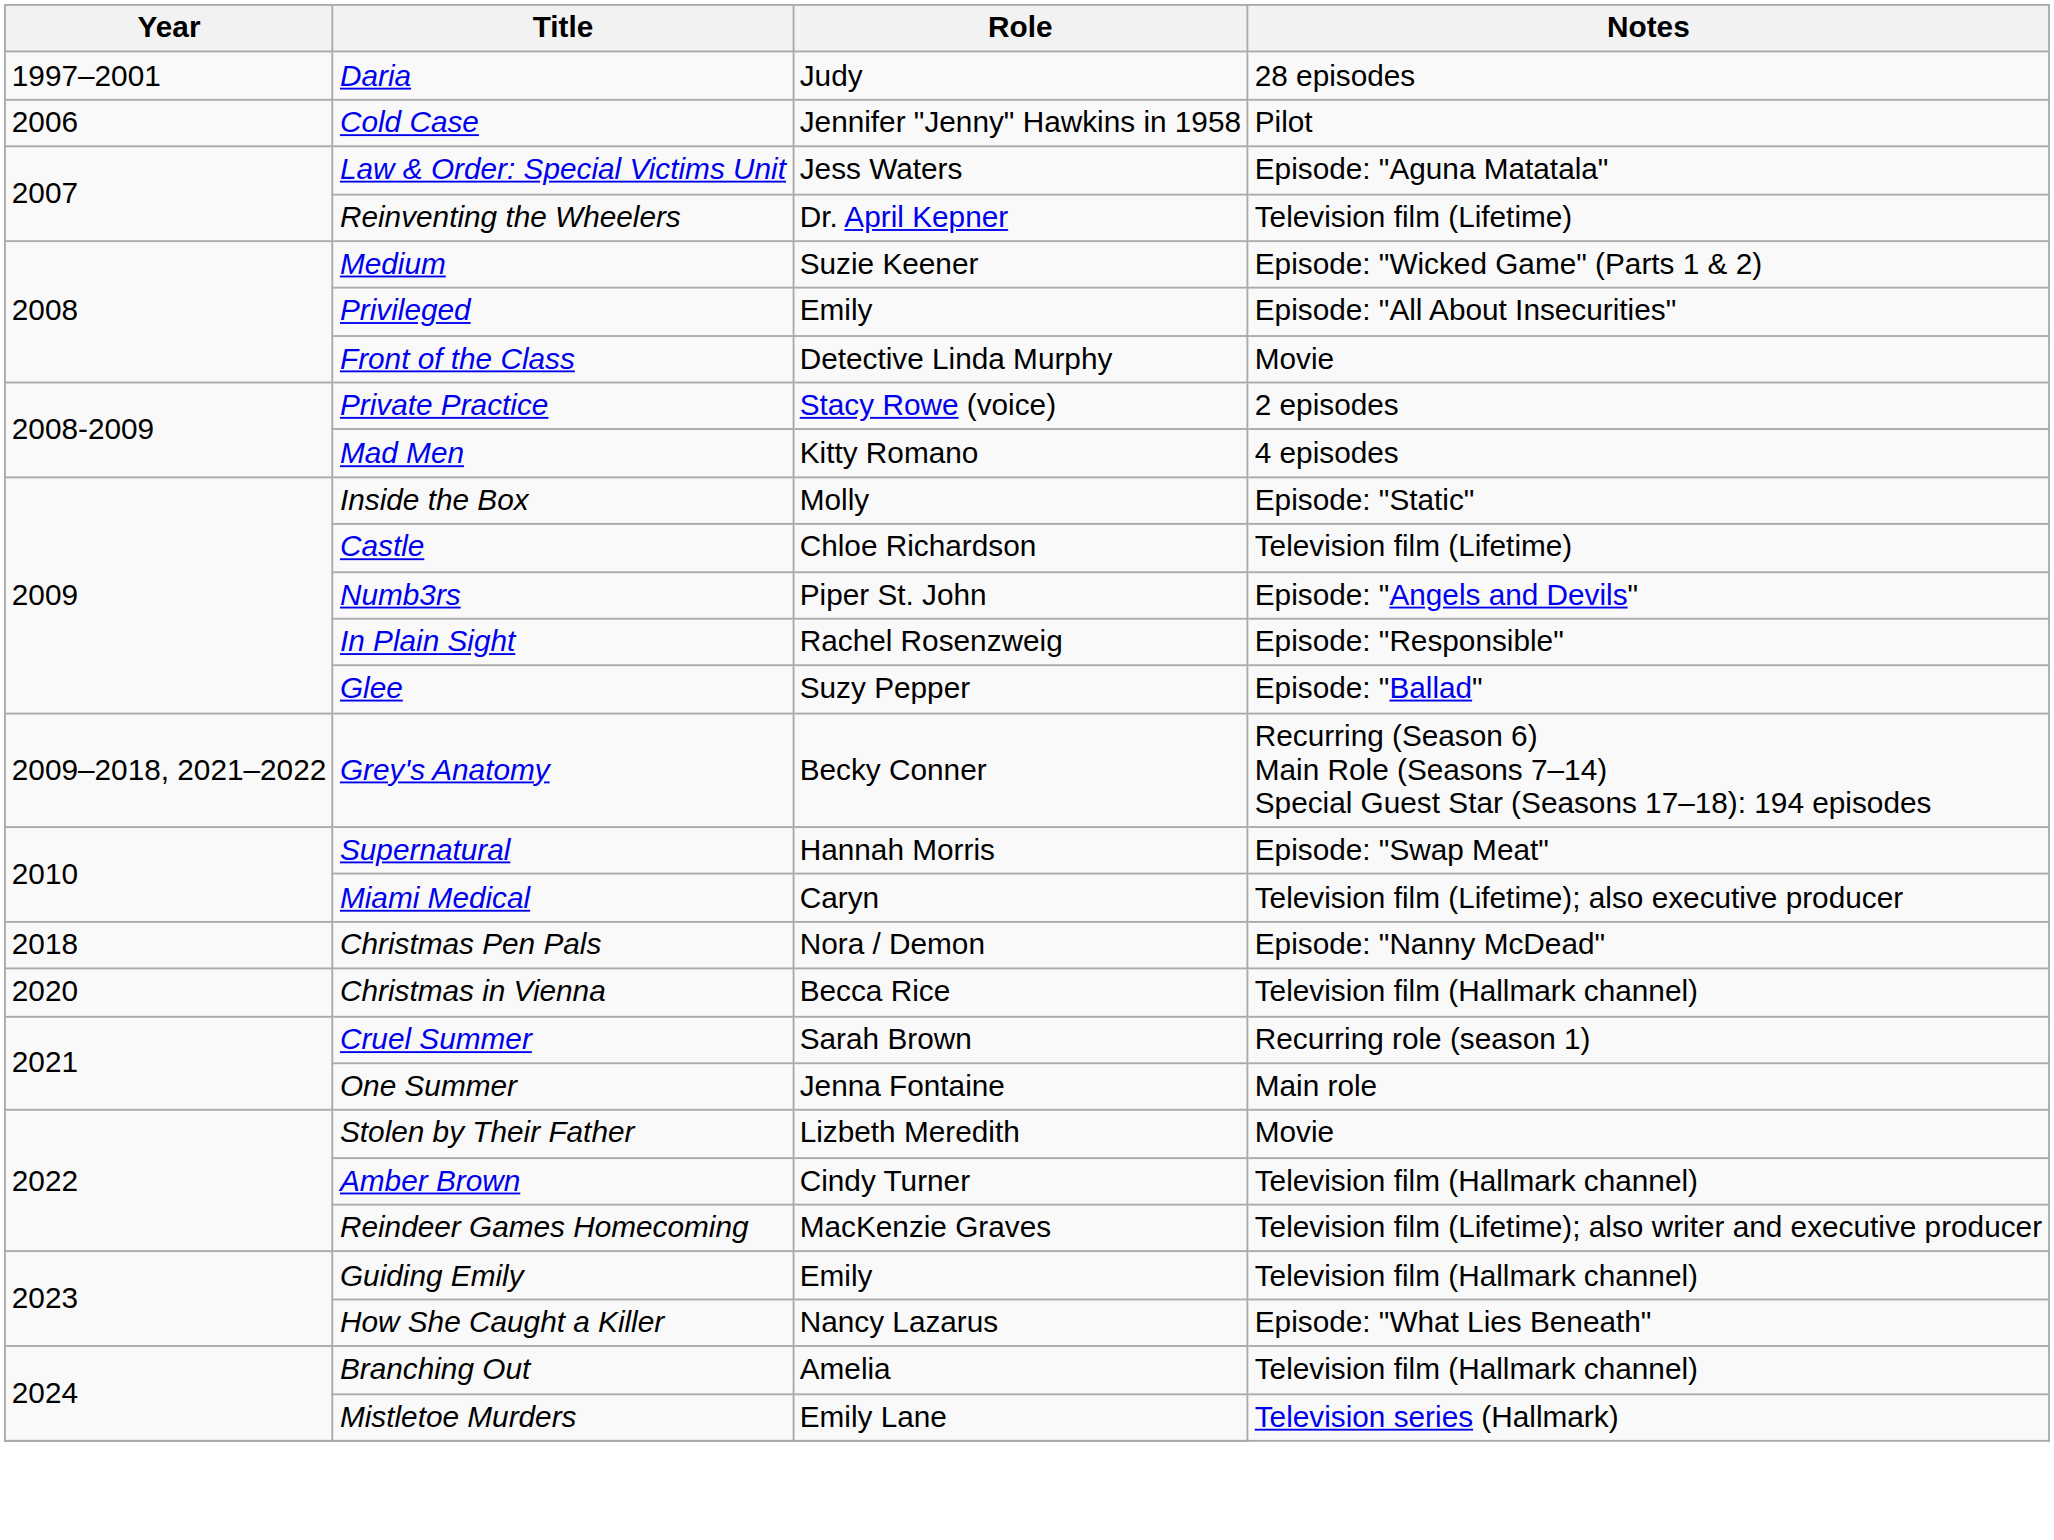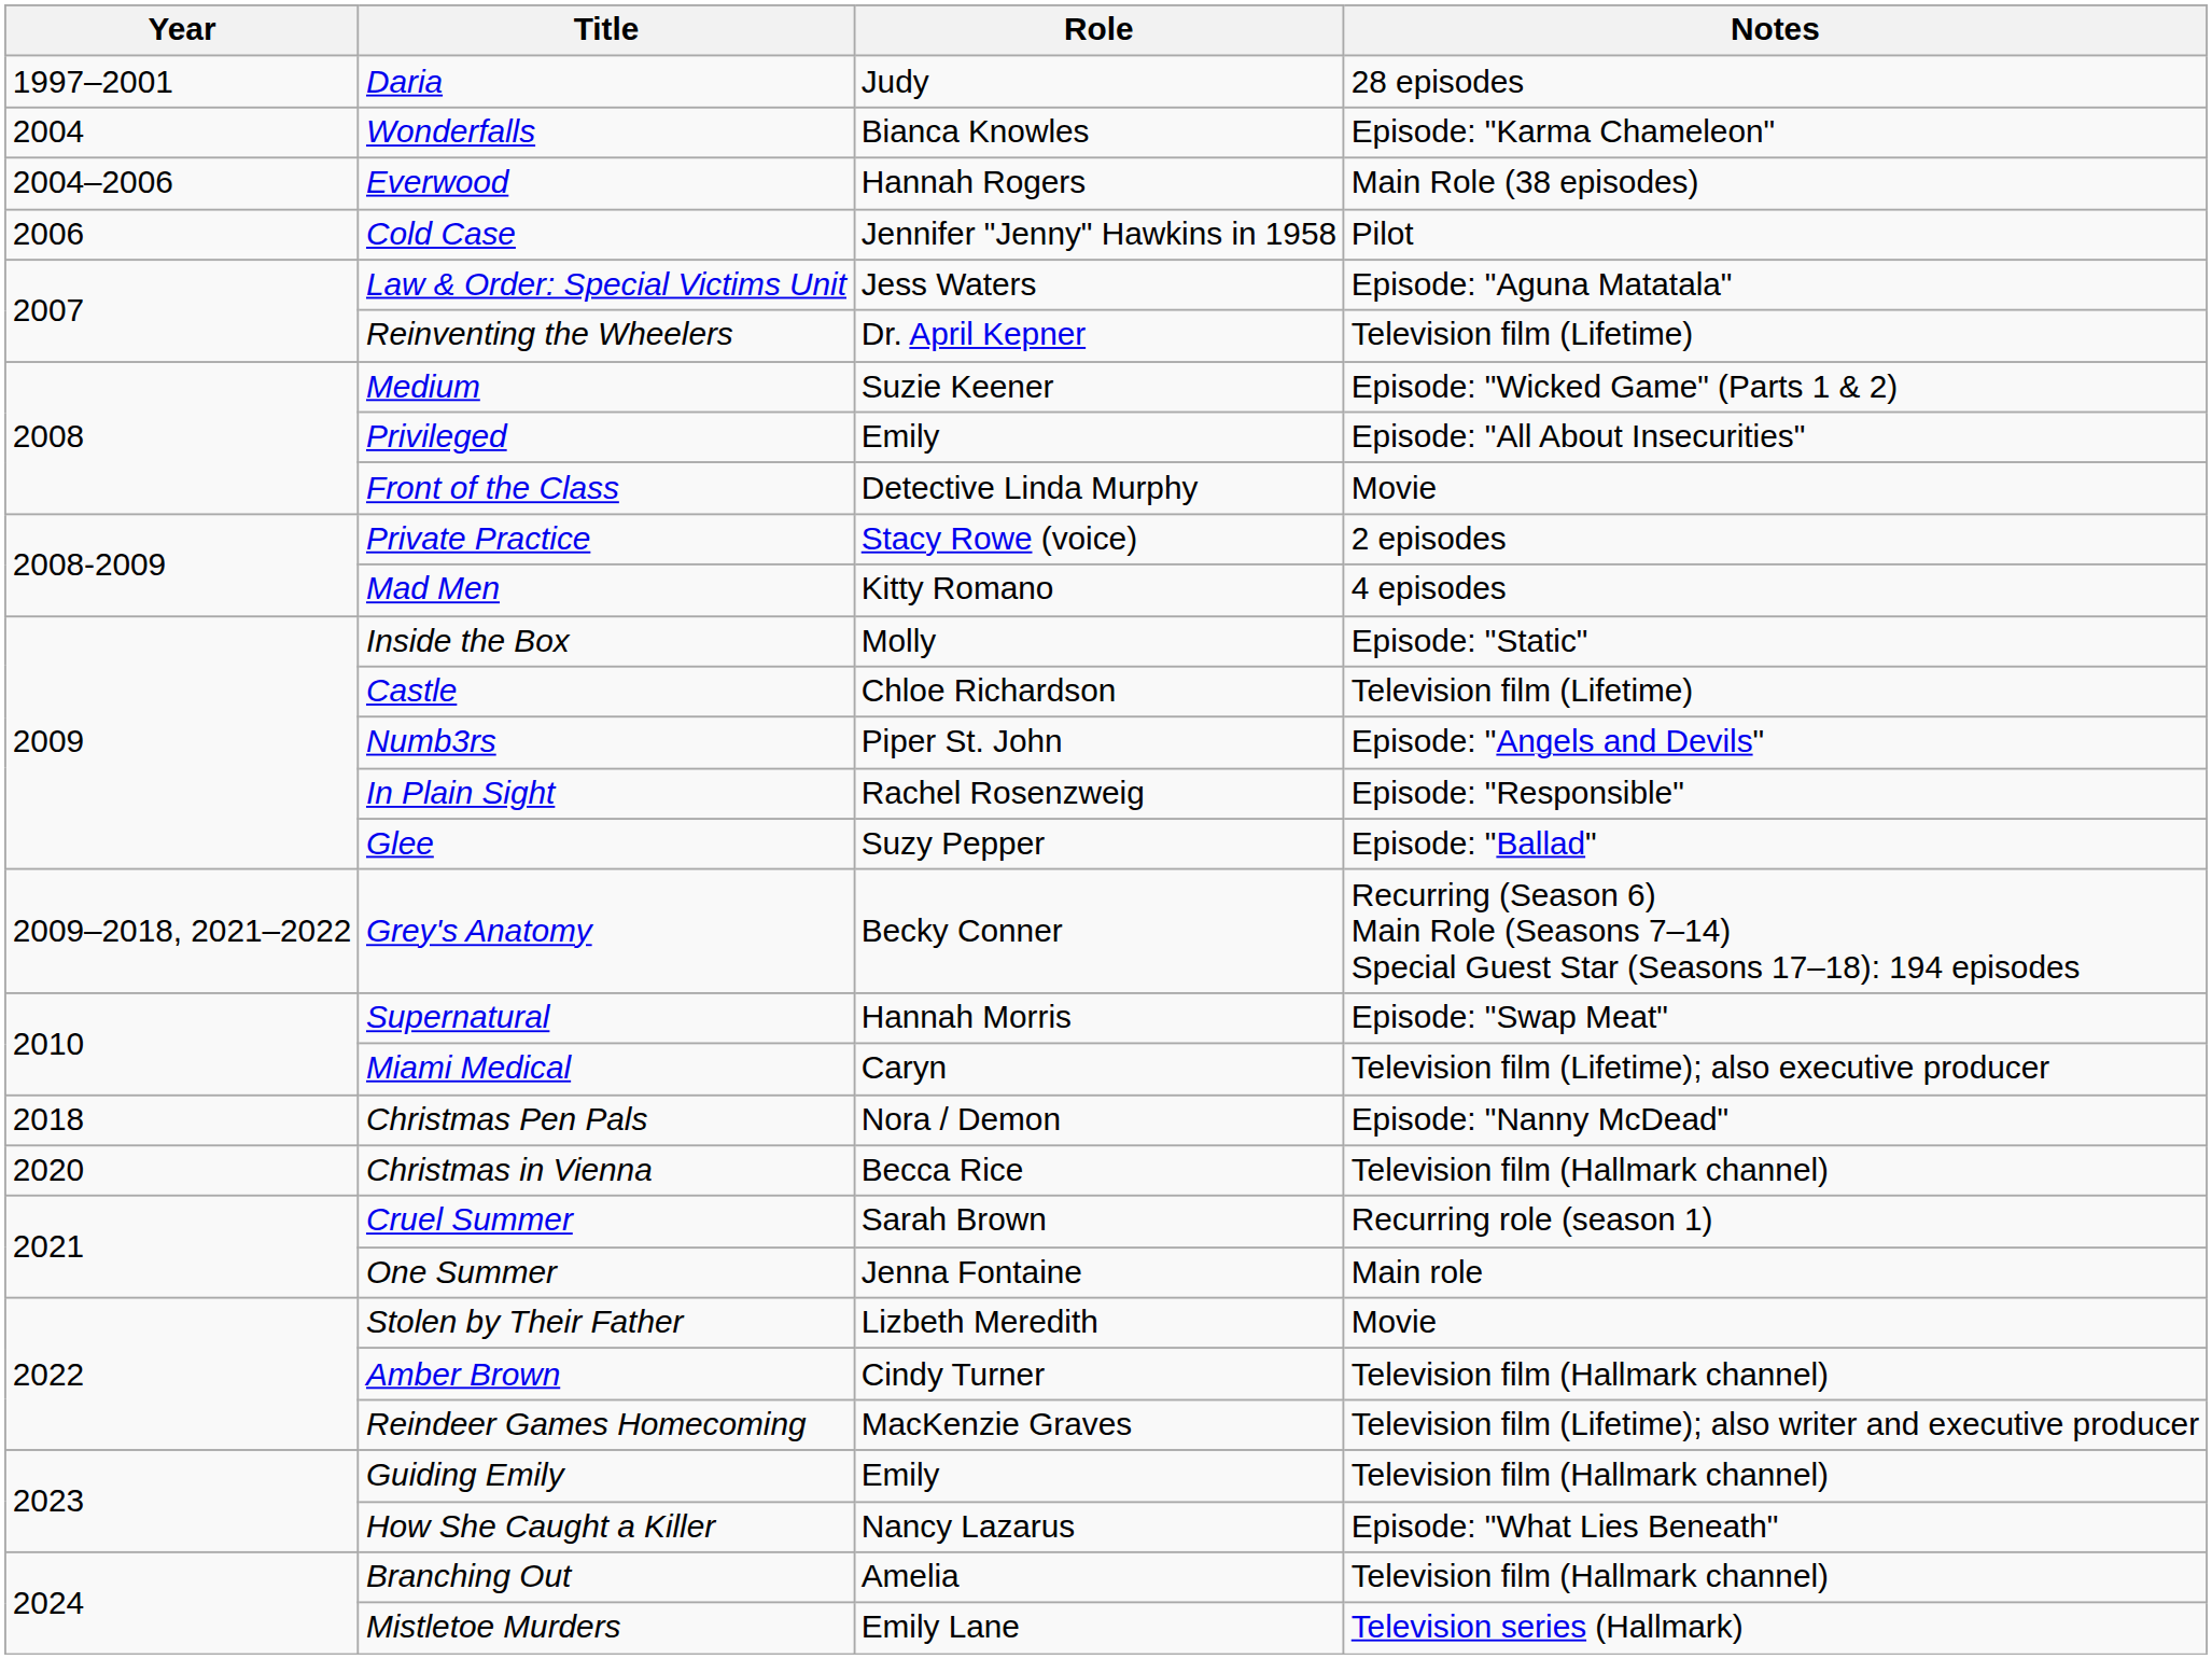 <table class="wikitable sortable">
 <tr>
 <th>Year</th>
 <th>Title</th>
 <th>Role</th>
 <th class="unsortable">Notes</th>
 </tr>
 <tr>
 <td>1997–2001</td>
 <td><em><a href='#'>Daria</a></em></td>
 <td>Judy</td>
 <td>28 episodes</td>
+</tr>
+<tr>
+<td>2004</td>
+<td><em><a href='#'>Wonderfalls</a></em></td>
+<td>Bianca Knowles</td>
+<td>Episode: "Karma Chameleon"</td>
+</tr>
+<tr>
+<td>2004–2006</td>
+<td><em><a href='#'>Everwood</a></em></td>
+<td>Hannah Rogers</td>
+<td>Main Role (38 episodes)</td>
 </tr>
 <tr>
 <td>2006</td>
 <td><em><a href='#'>Cold Case</a></em></td>
 <td>Jennifer "Jenny" Hawkins in 1958</td>
 <td>Pilot</td>
 </tr>
 <tr>
 <td rowspan="2">2007</td>
 <td><em><a href='#'>Law & Order: Special Victims Unit</a></em></td>
 <td>Jess Waters</td>
 <td>Episode: "Aguna Matatala"</td>
 </tr>
 <tr>
 <td><em>Reinventing the Wheelers</em></td>
 <td>Dr. <a href='#'>April Kepner</a></td>
 <td>Television film (Lifetime)</td>
 </tr>
 <tr>
 <td rowspan="3">2008</td>
 <td><em><a href='#'>Medium</a></em></td>
 <td>Suzie Keener</td>
 <td>Episode: "Wicked Game" (Parts 1 & 2)</td>
 </tr>
 <tr>
 <td><em><a href='#'>Privileged</a></em></td>
 <td>Emily</td>
 <td>Episode: "All About Insecurities"</td>
 </tr>
 <tr>
 <td><em><a href='#'>Front of the Class</a></em></td>
 <td>Detective Linda Murphy</td>
 <td>Movie</td>
 </tr>
 <tr>
 <td rowspan="2">2008-2009</td>
 <td><em><a href='#'>Private Practice</a></em></td>
 <td><a href='#'>Stacy Rowe</a> (voice)</td>
 <td>2 episodes</td>
 </tr>
 <tr>
 <td><em><a href='#'>Mad Men</a></em></td>
 <td>Kitty Romano</td>
 <td>4 episodes</td>
 </tr>
 <tr>
 <td rowspan="5">2009</td>
 <td><em>Inside the Box</em></td>
 <td>Molly</td>
 <td>Episode: "Static"</td>
 </tr>
 <tr>
 <td><em><a href='#'>Castle</a></em></td>
 <td>Chloe Richardson</td>
 <td>Television film (Lifetime)</td>
 </tr>
 <tr>
 <td><em><a href='#'>Numb3rs</a></em></td>
 <td>Piper St. John</td>
 <td>Episode: "<a href='#'>Angels and Devils</a>"</td>
 </tr>
 <tr>
 <td><em><a href='#'>In Plain Sight</a></em></td>
 <td>Rachel Rosenzweig</td>
 <td>Episode: "Responsible"</td>
 </tr>
 <tr>
 <td><em><a href='#'>Glee</a></em></td>
 <td>Suzy Pepper</td>
 <td>Episode: "<a href='#'>Ballad</a>"</td>
 </tr>
 <tr>
 <td>2009–2018, 2021–2022</td>
 <td><em><a href='#'>Grey's Anatomy</a></em></td>
 <td>Becky Conner</td>
 <td>Recurring (Season 6)<br>Main Role (Seasons 7–14)<br>Special Guest Star (Seasons 17–18): 194 episodes</td>
 </tr>
 <tr>
 <td rowspan="2">2010</td>
 <td><em><a href='#'>Supernatural</a></em></td>
 <td>Hannah Morris</td>
 <td>Episode: "Swap Meat"</td>
 </tr>
 <tr>
 <td><em><a href='#'>Miami Medical</a></em></td>
 <td>Caryn</td>
 <td>Television film (Lifetime); also executive producer</td>
 </tr>
 <tr>
 <td>2018</td>
 <td><em>Christmas Pen Pals</em></td>
 <td>Nora / Demon</td>
 <td>Episode: "Nanny McDead"</td>
 </tr>
 <tr>
 <td>2020</td>
 <td><em>Christmas in Vienna</em></td>
 <td>Becca Rice</td>
 <td>Television film (Hallmark channel)</td>
 </tr>
 <tr>
 <td rowspan="2">2021</td>
 <td><em><a href='#'>Cruel Summer</a></em></td>
 <td>Sarah Brown</td>
 <td>Recurring role (season 1)</td>
 </tr>
 <tr>
 <td><em>One Summer</em></td>
 <td>Jenna Fontaine</td>
 <td>Main role</td>
 </tr>
 <tr>
 <td rowspan="3">2022</td>
 <td><em>Stolen by Their Father</em></td>
 <td>Lizbeth Meredith</td>
 <td>Movie</td>
 </tr>
 <tr>
 <td><em><a href='#'>Amber Brown</a></em></td>
 <td>Cindy Turner</td>
 <td>Television film (Hallmark channel)</td>
 </tr>
 <tr>
 <td><em>Reindeer Games Homecoming</em></td>
 <td>MacKenzie Graves</td>
 <td>Television film (Lifetime); also writer and executive producer</td>
 </tr>
 <tr>
 <td rowspan="2">2023</td>
 <td><em>Guiding Emily</em></td>
 <td>Emily</td>
 <td>Television film (Hallmark channel)</td>
 </tr>
 <tr>
 <td><em>How She Caught a Killer</em></td>
 <td>Nancy Lazarus</td>
 <td>Episode: "What Lies Beneath"</td>
 </tr>
 <tr>
 <td rowspan="2">2024</td>
 <td><em>Branching Out</em></td>
 <td>Amelia</td>
 <td>Television film (Hallmark channel)</td>
 </tr>
 <tr>
 <td><em>Mistletoe Murders</em></td>
 <td>Emily Lane</td>
 <td rowspan=4><a href='#'>Television series</a> (Hallmark)</td>
 </tr>
 <tr>
 </tr>
 </table>
